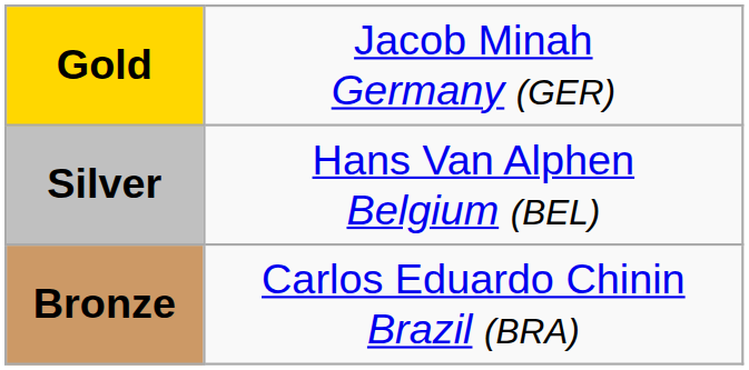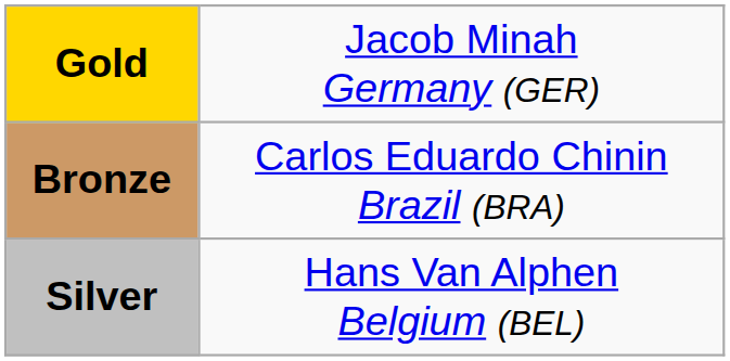 <table class="wikitable" style=" text-align:center; font-size:110%;" width="35%">
 <tr>
 <td bgcolor="gold"><strong>Gold</strong></td>
 <td> <a href='#'>Jacob Minah</a><br><em><a href='#'>Germany</a> <small>(GER)</small></em></td>
 </tr>
 <tr>
+<td bgcolor="CC9966"><strong>Bronze</strong></td>
+<td> <a href='#'>Carlos Eduardo Chinin</a><br><em><a href='#'>Brazil</a> <small>(BRA)</small></em></td>
+</tr>
+<tr>
 <td bgcolor="silver"><strong>Silver</strong></td>
 <td> <a href='#'>Hans Van Alphen</a><br><em><a href='#'>Belgium</a> <small>(BEL)</small></em></td>
 </tr>
-<tr>
-<td bgcolor="CC9966"><strong>Bronze</strong></td>
-<td> <a href='#'>Carlos Eduardo Chinin</a><br><em><a href='#'>Brazil</a> <small>(BRA)</small></em></td>
-</tr>
 </table>
